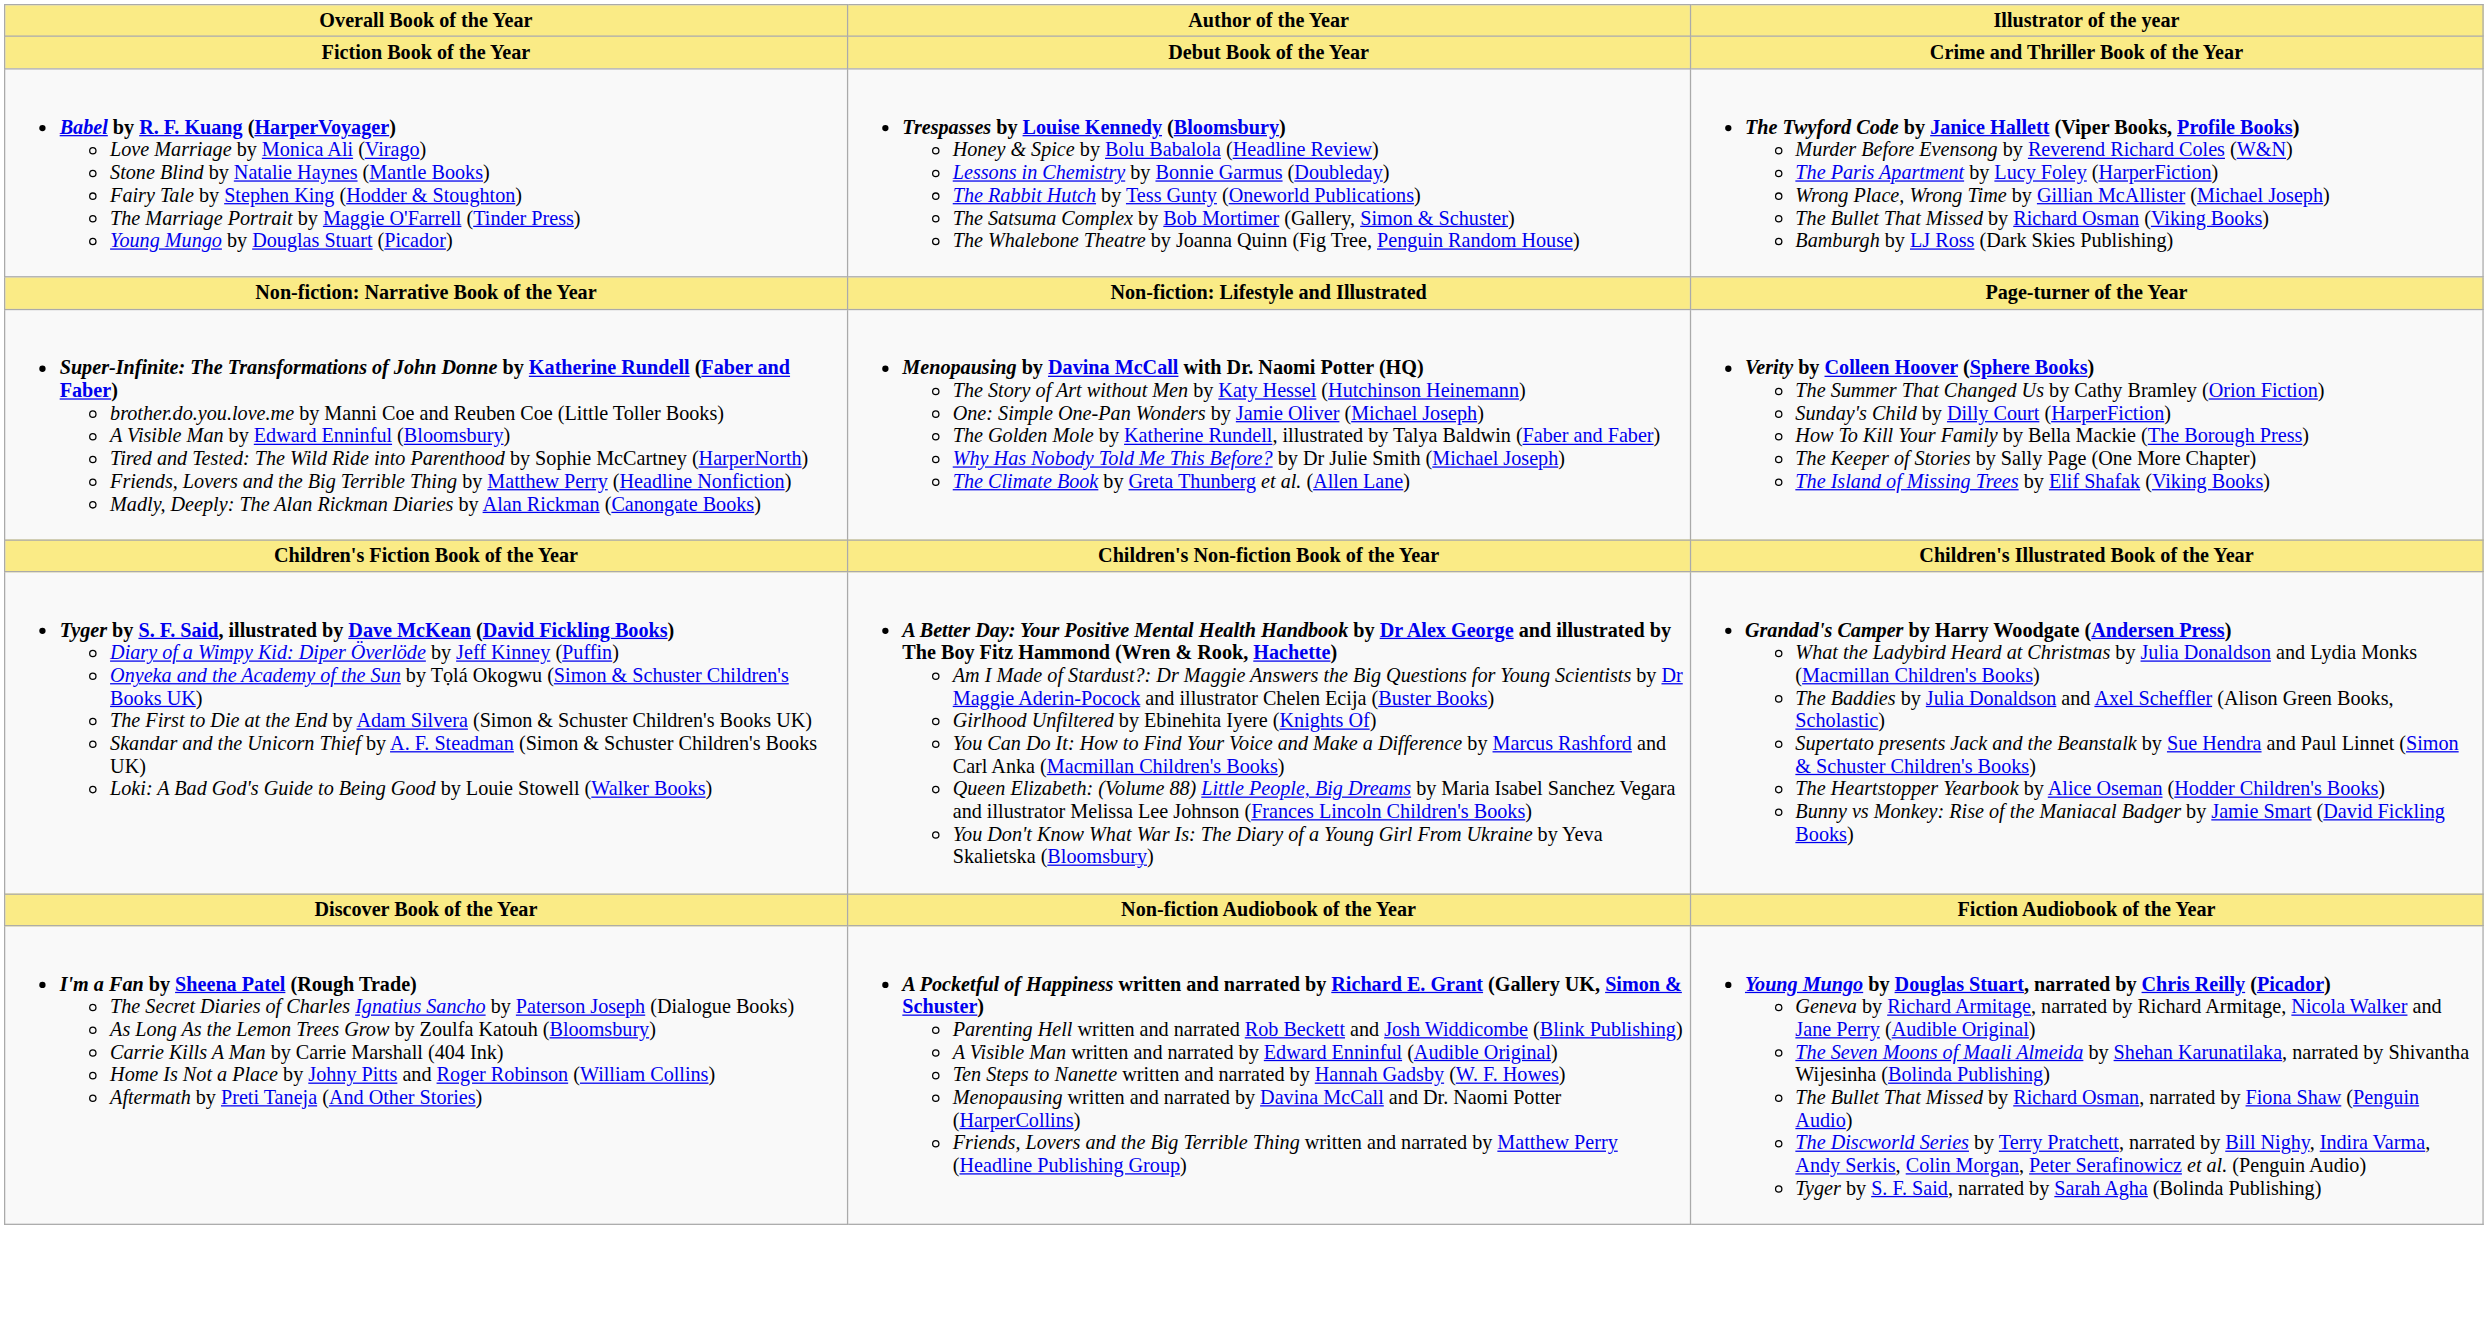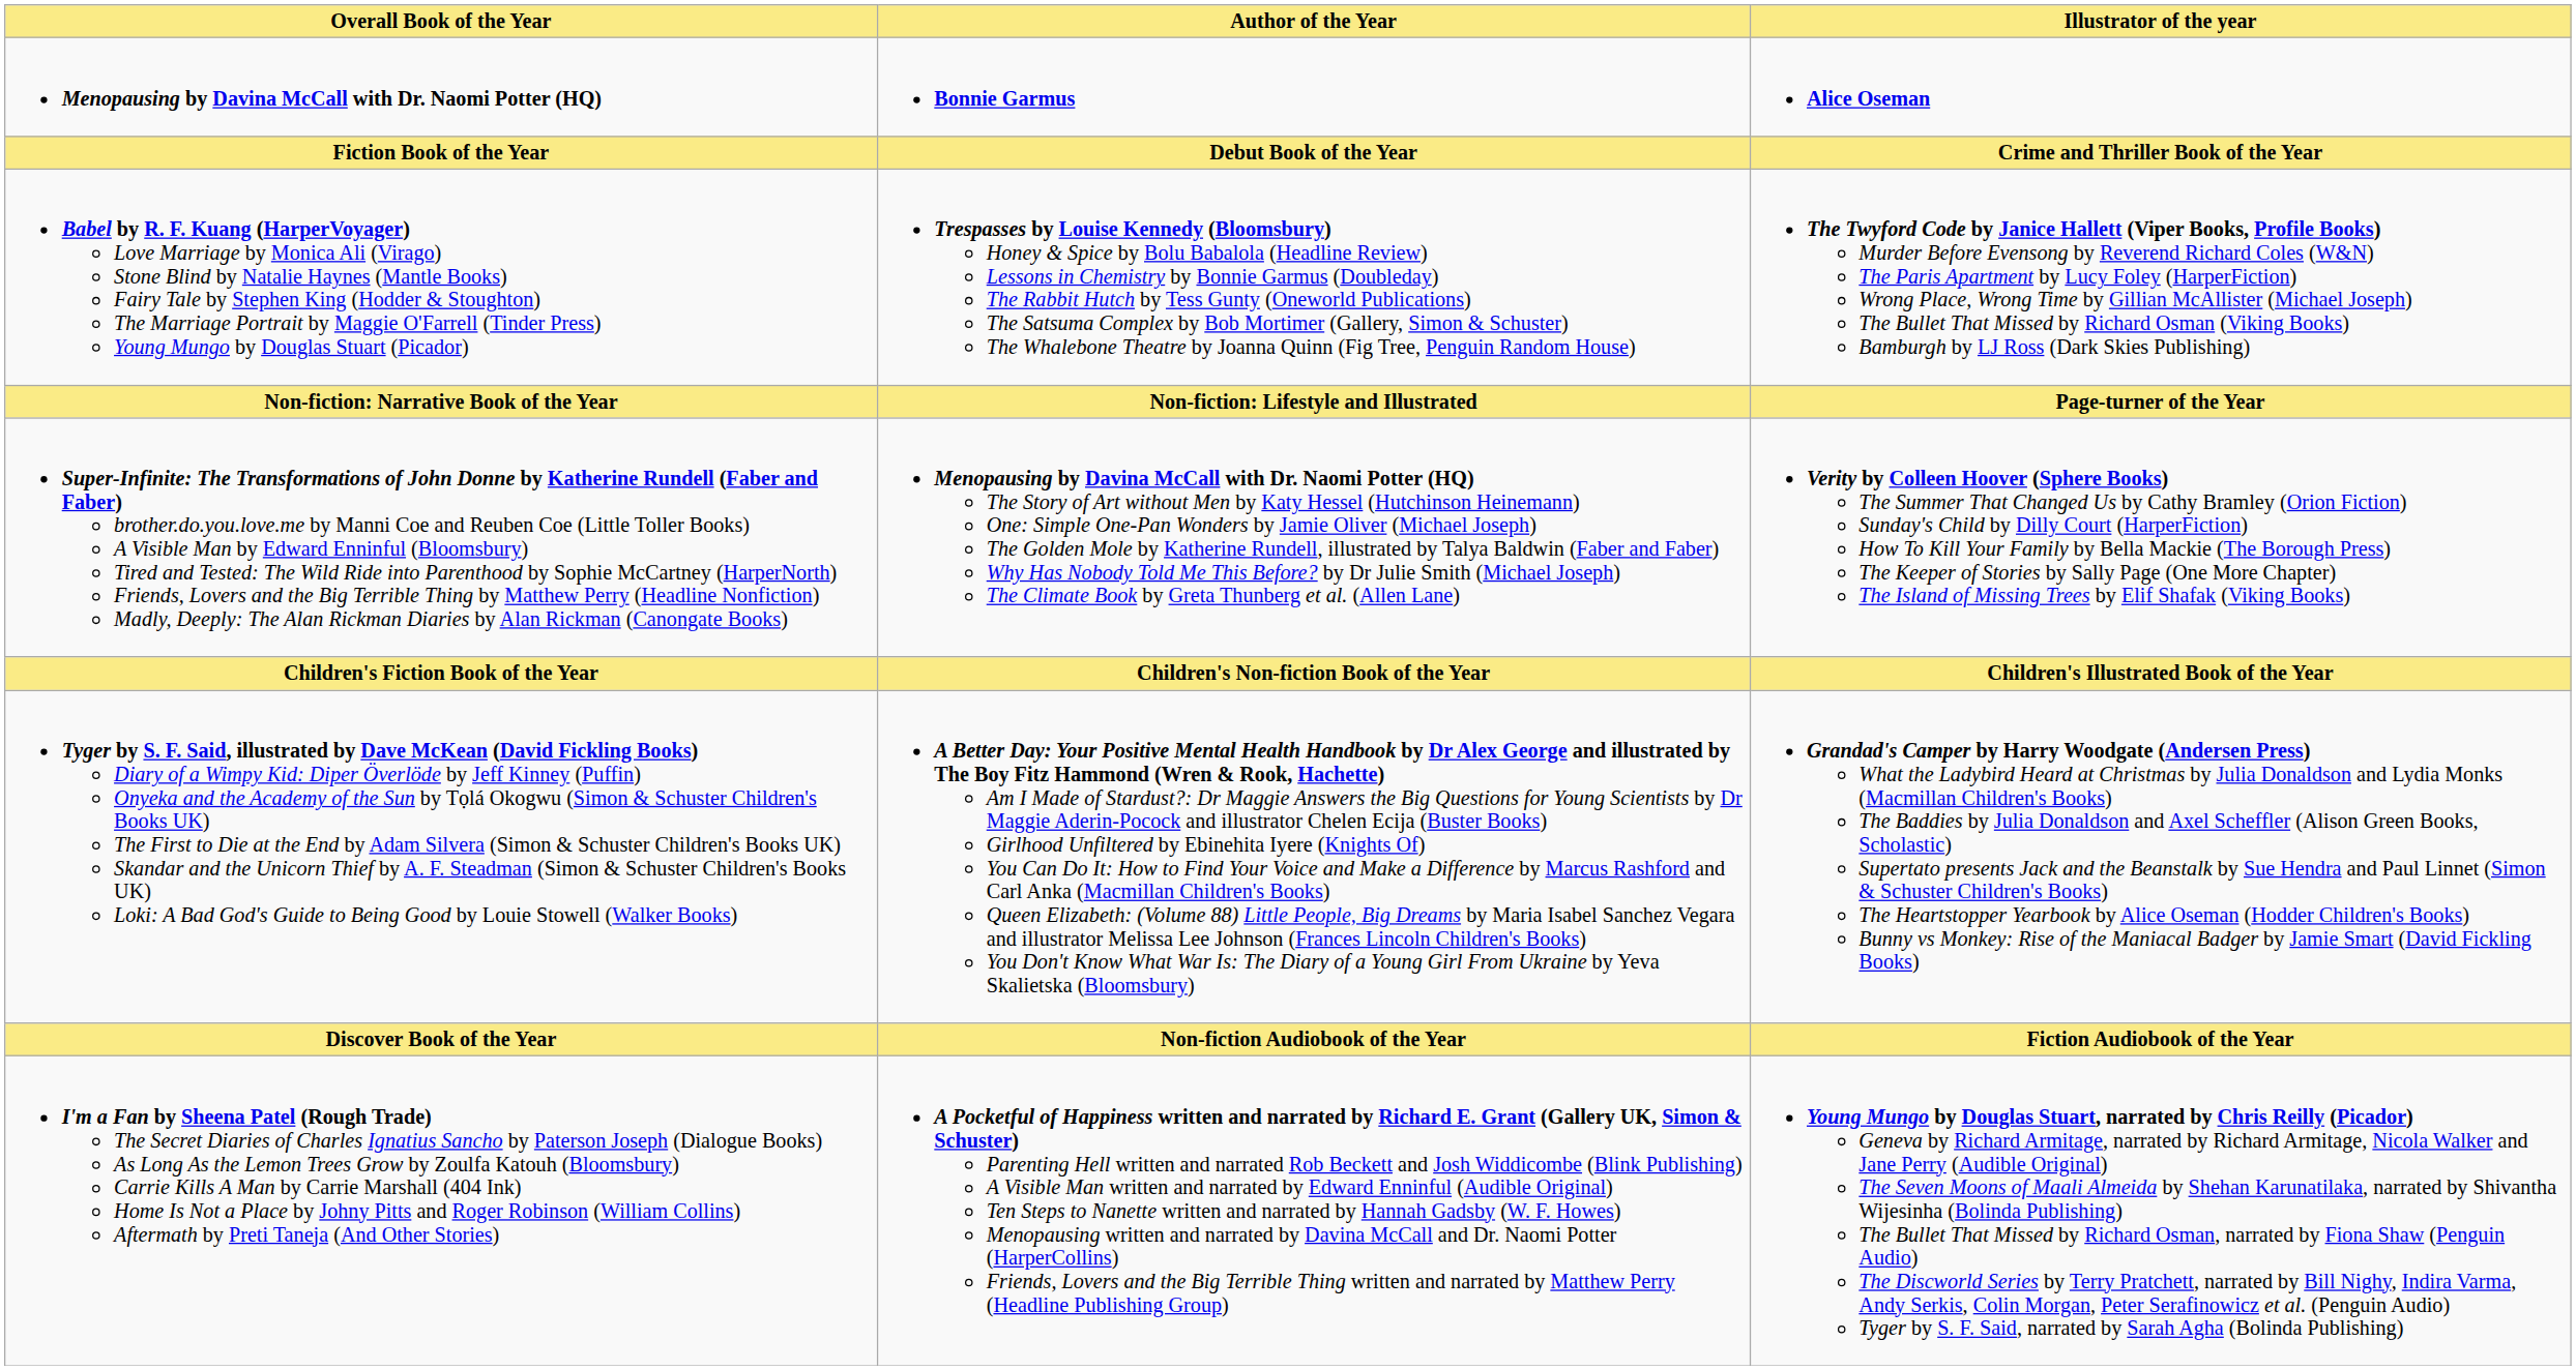 <table class="wikitable" style="font-size:100%">
 <tr>
 <th style="background:#FAEB86;" width="34%">Overall Book of the Year</th>
 <th style="background:#FAEB86;" width="33%">Author of the Year</th>
 <th style="background:#FAEB86;" width="33%">Illustrator of the year</th>
+</tr>
+<tr>
+<td valign="top"><br><ul><li><strong><em>Menopausing</em></strong> <strong>by <a href='#'>Davina McCall</a> with Dr. Naomi Potter (HQ)</strong></li></ul></td>
+<td valign="top"><br><ul><li><strong><a href='#'>Bonnie Garmus</a></strong></li></ul></td>
+<td valign="top"><br><ul><li><strong><a href='#'>Alice Oseman</a></strong></li></ul></td>
 </tr>
 <tr>
 <th style="background:#FAEB86;" width="34%">Fiction Book of the Year</th>
 <th style="background:#FAEB86;" width="33%">Debut Book of the Year</th>
 <th style="background:#FAEB86;" width="33%">Crime and Thriller Book of the Year</th>
 </tr>
 <tr>
 <td valign="top"><br><ul><li><em><a href='#'><strong>Babel</strong></a></em> <strong>by <a href='#'>R. F. Kuang</a> (<a href='#'>HarperVoyager</a>)</strong><ul><li><em>Love Marriage</em> by <a href='#'>Monica Ali</a> (<a href='#'>Virago</a>)</li><li><em>Stone Blind</em> by <a href='#'>Natalie Haynes</a> (<a href='#'>Mantle Books</a>)</li><li><em>Fairy Tale</em> by <a href='#'>Stephen King</a> (<a href='#'>Hodder & Stoughton</a>)</li><li><em>The Marriage Portrait</em> by <a href='#'>Maggie O'Farrell</a> (<a href='#'>Tinder Press</a>)</li><li><em><a href='#'>Young Mungo</a></em> by <a href='#'>Douglas Stuart</a> (<a href='#'>Picador</a>)</li></ul></li></ul></td>
 <td valign="top"><br><ul><li><strong><em>Trespasses</em></strong> <strong>by <a href='#'>Louise Kennedy</a> (<a href='#'>Bloomsbury</a>)</strong><ul><li><em>Honey & Spice</em> by <a href='#'>Bolu Babalola</a> (<a href='#'>Headline Review</a>)</li><li><em><a href='#'>Lessons in Chemistry</a></em> by <a href='#'>Bonnie Garmus</a> (<a href='#'>Doubleday</a>)</li><li><em><a href='#'>The Rabbit Hutch</a></em> by <a href='#'>Tess Gunty</a> (<a href='#'>Oneworld Publications</a>)</li><li><em>The Satsuma Complex</em> by <a href='#'>Bob Mortimer</a> (Gallery, <a href='#'>Simon & Schuster</a>)</li><li><em>The Whalebone Theatre</em> by Joanna Quinn (Fig Tree, <a href='#'>Penguin Random House</a>)</li></ul></li></ul></td>
 <td valign="top"><br><ul><li><strong><em>The Twyford Code</em></strong> <strong>by <a href='#'>Janice Hallett</a> (Viper Books, <a href='#'>Profile Books</a>)</strong><ul><li><em>Murder Before Evensong</em> by <a href='#'>Reverend Richard Coles</a> (<a href='#'>W&N</a>)</li><li><em><a href='#'>The Paris Apartment</a></em> by <a href='#'>Lucy Foley</a> (<a href='#'>HarperFiction</a>)</li><li><em>Wrong Place, Wrong Time</em> by <a href='#'>Gillian McAllister</a> (<a href='#'>Michael Joseph</a>)</li><li><em>The Bullet That Missed</em> by <a href='#'>Richard Osman</a> (<a href='#'>Viking Books</a>)</li><li><em>Bamburgh</em> by <a href='#'>LJ Ross</a> (Dark Skies Publishing)</li></ul></li></ul></td>
 </tr>
 <tr>
 <th style="background:#FAEB86;" width="34%">Non-fiction: Narrative Book of the Year</th>
 <th style="background:#FAEB86;" width="34%">Non-fiction: Lifestyle and Illustrated</th>
 <th style="background:#FAEB86;" width="34%">Page-turner of the Year</th>
 </tr>
 <tr>
 <td valign="top"><br><ul><li><strong><em>Super-Infinite: The Transformations of John Donne</em></strong> <strong>by <a href='#'>Katherine Rundell</a> (<a href='#'>Faber and Faber</a>)</strong><ul><li><em>brother.do.you.love.me</em> by Manni Coe and Reuben Coe (Little Toller Books)</li><li><em>A Visible Man</em> by <a href='#'>Edward Enninful</a> (<a href='#'>Bloomsbury</a>)</li><li><em>Tired and Tested: The Wild Ride into Parenthood</em> by Sophie McCartney (<a href='#'>HarperNorth</a>)</li><li><em>Friends, Lovers and the Big Terrible Thing</em> by <a href='#'>Matthew Perry</a> (<a href='#'>Headline Nonfiction</a>)</li><li><em>Madly, Deeply: The Alan Rickman Diaries</em> by <a href='#'>Alan Rickman</a> (<a href='#'>Canongate Books</a>)</li></ul></li></ul></td>
 <td valign="top"><br><ul><li><strong><em>Menopausing</em></strong> <strong>by <a href='#'>Davina McCall</a> with Dr. Naomi Potter (HQ)</strong><ul><li><em>The Story of Art without Men</em> by <a href='#'>Katy Hessel</a> (<a href='#'>Hutchinson Heinemann</a>)</li><li><em>One: Simple One-Pan Wonders</em> by <a href='#'>Jamie Oliver</a> (<a href='#'>Michael Joseph</a>)</li><li><em>The Golden Mole</em> by <a href='#'>Katherine Rundell</a>, illustrated by Talya Baldwin (<a href='#'>Faber and Faber</a>)</li><li><em><a href='#'>Why Has Nobody Told Me This Before?</a></em> by Dr Julie Smith (<a href='#'>Michael Joseph</a>)</li><li><em><a href='#'>The Climate Book</a></em> by <a href='#'>Greta Thunberg</a> <em>et al.</em> (<a href='#'>Allen Lane</a>)</li></ul></li></ul></td>
 <td valign="top"><br><ul><li><strong><em>Verity</em></strong> <strong>by <a href='#'>Colleen Hoover</a> (<a href='#'>Sphere Books</a>)</strong><ul><li><em>The Summer That Changed Us</em> by Cathy Bramley (<a href='#'>Orion Fiction</a>)</li><li><em>Sunday's Child</em> by <a href='#'>Dilly Court</a> (<a href='#'>HarperFiction</a>)</li><li><em>How To Kill Your Family</em> by Bella Mackie (<a href='#'>The Borough Press</a>)</li><li><em>The Keeper of Stories</em> by Sally Page (One More Chapter)</li><li><em><a href='#'>The Island of Missing Trees</a></em> by <a href='#'>Elif Shafak</a> (<a href='#'>Viking Books</a>)</li></ul></li></ul></td>
 </tr>
 <tr>
 <th style="background:#FAEB86;" width="34%">Children's Fiction Book of the Year</th>
 <th style="background:#FAEB86;" width="34%">Children's Non-fiction Book of the Year</th>
 <th style="background:#FAEB86;" width="34%">Children's Illustrated Book of the Year</th>
 </tr>
 <tr>
 <td valign="top"><br><ul><li><strong><em>Tyger</em></strong> <strong>by <a href='#'>S. F. Said</a>, illustrated by <a href='#'>Dave McKean</a> (<a href='#'>David Fickling Books</a>)</strong><ul><li><em><a href='#'>Diary of a Wimpy Kid: Diper Överlöde</a></em> by <a href='#'>Jeff Kinney</a> (<a href='#'>Puffin</a>)</li><li><em><a href='#'>Onyeka and the Academy of the Sun</a></em> by Tọlá Okogwu (<a href='#'>Simon & Schuster Children's Books UK</a>)</li><li><em>The First to Die at the End</em> by <a href='#'>Adam Silvera</a> (Simon & Schuster Children's Books UK)</li><li><em>Skandar and the Unicorn Thief</em> by <a href='#'>A. F. Steadman</a> (Simon & Schuster Children's Books UK)</li><li><em>Loki: A Bad God's Guide to Being Good</em> by Louie Stowell (<a href='#'>Walker Books</a>)</li></ul></li></ul></td>
 <td valign="top"><br><ul><li><strong><em>A Better Day: Your Positive Mental Health Handbook</em></strong> <strong>by <a href='#'>Dr Alex George</a> and illustrated by The Boy Fitz Hammond (Wren & Rook, <a href='#'>Hachette</a>)</strong><ul><li><em>Am I Made of Stardust?: Dr Maggie Answers the Big Questions for Young Scientists</em> by <a href='#'>Dr Maggie Aderin-Pocock</a> and illustrator Chelen Ecija (<a href='#'>Buster Books</a>)</li><li><em>Girlhood Unfiltered</em> by Ebinehita Iyere (<a href='#'>Knights Of</a>)</li><li><em>You Can Do It: How to Find Your Voice and Make a Difference</em> by <a href='#'>Marcus Rashford</a> and Carl Anka (<a href='#'>Macmillan Children's Books</a>)</li><li><em>Queen Elizabeth: (Volume 88) <a href='#'>Little People, Big Dreams</a></em> by Maria Isabel Sanchez Vegara and illustrator Melissa Lee Johnson (<a href='#'>Frances Lincoln Children's Books</a>)</li><li><em>You Don't Know What War Is: The Diary of a Young Girl From Ukraine</em> by Yeva Skalietska (<a href='#'>Bloomsbury</a>)</li></ul></li></ul></td>
 <td valign="top"><br><ul><li><strong><em>Grandad's Camper</em></strong> <strong>by Harry Woodgate (<a href='#'>Andersen Press</a>)</strong><ul><li><em>What the Ladybird Heard at Christmas</em> by <a href='#'>Julia Donaldson</a> and Lydia Monks (<a href='#'>Macmillan Children's Books</a>)</li><li><em>The Baddies</em> by <a href='#'>Julia Donaldson</a> and <a href='#'>Axel Scheffler</a> (Alison Green Books, <a href='#'>Scholastic</a>)</li><li><em>Supertato presents Jack and the Beanstalk</em> by <a href='#'>Sue Hendra</a> and Paul Linnet (<a href='#'>Simon & Schuster Children's Books</a>)</li><li><em>The Heartstopper Yearbook</em> by <a href='#'>Alice Oseman</a> (<a href='#'>Hodder Children's Books</a>)</li><li><em>Bunny vs Monkey: Rise of the Maniacal Badger</em> by <a href='#'>Jamie Smart</a> (<a href='#'>David Fickling Books</a>)</li></ul></li></ul></td>
 </tr>
 <tr>
 <th style="background:#FAEB86;" width="34%">Discover Book of the Year</th>
 <th style="background:#FAEB86;" width="34%">Non-fiction Audiobook of the Year</th>
 <th style="background:#FAEB86;" width="34%">Fiction Audiobook of the Year</th>
 </tr>
 <tr>
 <td valign="top"><br><ul><li><strong><em>I'm a Fan</em></strong> <strong>by <a href='#'>Sheena Patel</a> (Rough Trade)</strong><ul><li><em>The Secret Diaries of Charles <a href='#'>Ignatius Sancho</a></em> by <a href='#'>Paterson Joseph</a> (Dialogue Books)</li><li><em>As Long As the Lemon Trees Grow</em> by Zoulfa Katouh (<a href='#'>Bloomsbury</a>)</li><li><em>Carrie Kills A Man</em> by Carrie Marshall (404 Ink)</li><li><em>Home Is Not a Place</em> by <a href='#'>Johny Pitts</a> and <a href='#'>Roger Robinson</a> (<a href='#'>William Collins</a>)</li><li><em>Aftermath</em> by <a href='#'>Preti Taneja</a> (<a href='#'>And Other Stories</a>)</li></ul></li></ul></td>
 <td valign="top"><br><ul><li><strong><em>A Pocketful of Happiness</em></strong> <strong>written and narrated by <a href='#'>Richard E. Grant</a> (Gallery UK, <a href='#'>Simon & Schuster</a>)</strong><ul><li><em>Parenting Hell</em> written and narrated <a href='#'>Rob Beckett</a> and <a href='#'>Josh Widdicombe</a> (<a href='#'>Blink Publishing</a>)</li><li><em>A Visible Man</em> written and narrated by <a href='#'>Edward Enninful</a> (<a href='#'>Audible Original</a>)</li><li><em>Ten Steps to Nanette</em> written and narrated by <a href='#'>Hannah Gadsby</a> (<a href='#'>W. F. Howes</a>)</li><li><em>Menopausing</em> written and narrated by <a href='#'>Davina McCall</a> and Dr. Naomi Potter (<a href='#'>HarperCollins</a>)</li><li><em>Friends, Lovers and the Big Terrible Thing</em> written and narrated by <a href='#'>Matthew Perry</a> (<a href='#'>Headline Publishing Group</a>)</li></ul></li></ul></td>
 <td valign="top"><br><ul><li><strong><em><a href='#'>Young Mungo</a></em></strong> <strong>by <a href='#'>Douglas Stuart</a>, narrated by <a href='#'>Chris Reilly</a> (<a href='#'>Picador</a>)</strong><ul><li><em>Geneva</em> by <a href='#'>Richard Armitage</a>, narrated by Richard Armitage, <a href='#'>Nicola Walker</a> and <a href='#'>Jane Perry</a> (<a href='#'>Audible Original</a>)</li><li><em><a href='#'>The Seven Moons of Maali Almeida</a></em> by <a href='#'>Shehan Karunatilaka</a>, narrated by Shivantha Wijesinha (<a href='#'>Bolinda Publishing</a>)</li><li><em>The Bullet That Missed</em> by <a href='#'>Richard Osman</a>, narrated by <a href='#'>Fiona Shaw</a> (<a href='#'>Penguin Audio</a>)</li><li><em><a href='#'>The Discworld Series</a></em> by <a href='#'>Terry Pratchett</a>, narrated by <a href='#'>Bill Nighy</a>, <a href='#'>Indira Varma</a>, <a href='#'>Andy Serkis</a>, <a href='#'>Colin Morgan</a>, <a href='#'>Peter Serafinowicz</a> <em>et al.</em> (Penguin Audio)</li><li><em>Tyger</em> by <a href='#'>S. F. Said</a>, narrated by <a href='#'>Sarah Agha</a> (Bolinda Publishing)</li></ul></li></ul></td>
 </tr>
 </table>
